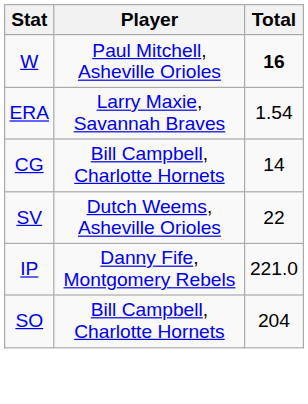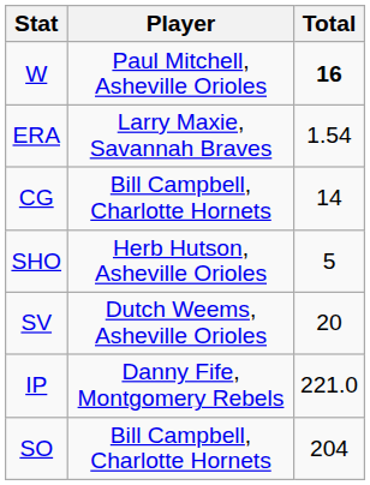 <table class="wikitable" width="40%" style="text-align:center;">
 <tr>
 <th width="5%">Stat</th>
 <th width="60%">Player</th>
 <th width="5%">Total</th>
 </tr>
 <tr>
 <td><a href='#'>W</a></td>
 <td><a href='#'>Paul Mitchell</a>, <a href='#'>Asheville Orioles</a></td>
 <td><strong>16</strong></td>
 </tr>
 <tr>
 <td><a href='#'>ERA</a></td>
 <td><a href='#'>Larry Maxie</a>, <a href='#'>Savannah Braves</a></td>
 <td>1.54</td>
 </tr>
 <tr>
 <td><a href='#'>CG</a></td>
 <td><a href='#'>Bill Campbell</a>, <a href='#'>Charlotte Hornets</a></td>
 <td>14</td>
 </tr>
 <tr>
+<td><a href='#'>SHO</a></td>
+<td><a href='#'>Herb Hutson</a>, <a href='#'>Asheville Orioles</a></td>
+<td>5</td>
+</tr>
+<tr>
 <td><a href='#'>SV</a></td>
 <td><a href='#'>Dutch Weems</a>, <a href='#'>Asheville Orioles</a></td>
-<td>22</td>
+<td>20</td>
 </tr>
 <tr>
 <td><a href='#'>IP</a></td>
 <td><a href='#'>Danny Fife</a>, <a href='#'>Montgomery Rebels</a></td>
 <td>221.0</td>
 </tr>
 <tr>
 <td><a href='#'>SO</a></td>
 <td><a href='#'>Bill Campbell</a>, <a href='#'>Charlotte Hornets</a></td>
 <td>204</td>
 </tr>
 </table>
